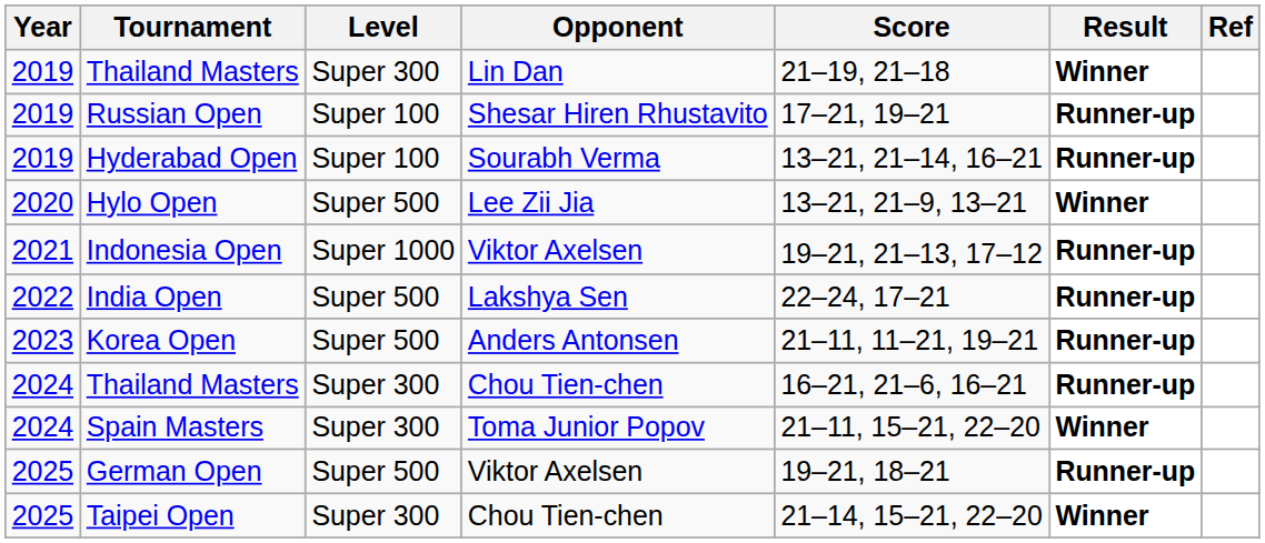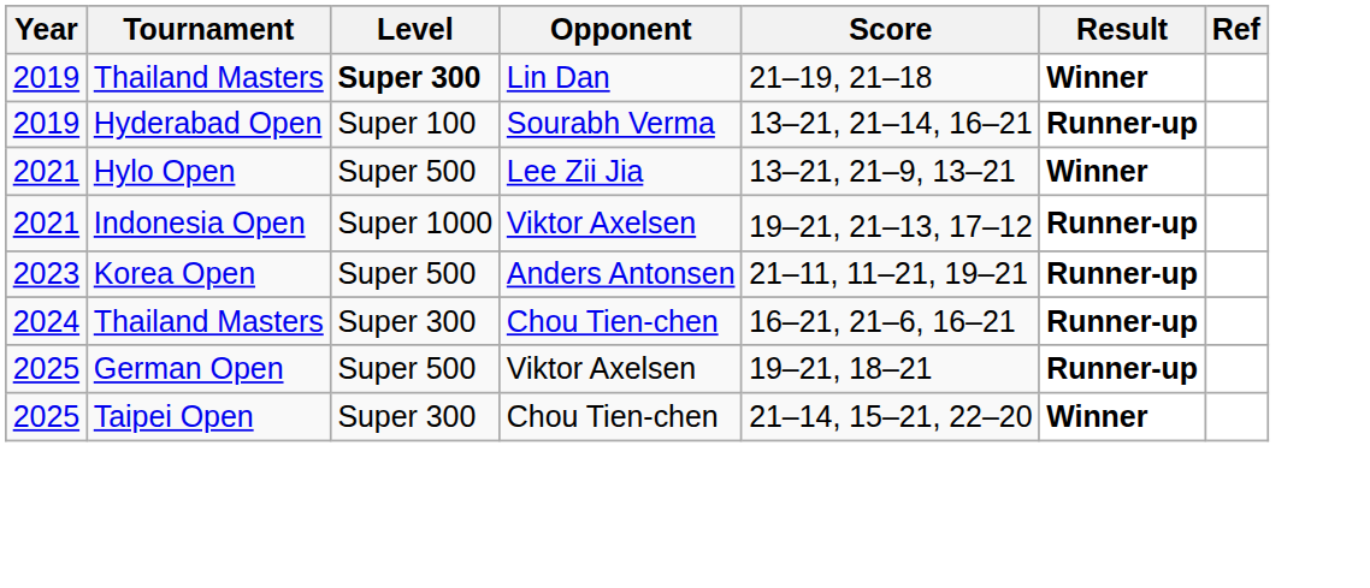 <table class="sortable wikitable" style="font-size: 90%">
 <tr>
 <th>Year</th>
 <th>Tournament</th>
 <th>Level</th>
 <th>Opponent</th>
 <th>Score</th>
 <th>Result</th>
 <th>Ref</th>
 </tr>
 <tr>
 <td align="center"><a href='#'>2019</a></td>
 <td align="left"><a href='#'>Thailand Masters</a></td>
-<td align="left">Super 300</td>
+<td align="left"><strong>Super 300</strong></td>
 <td align="left"> <a href='#'>Lin Dan</a></td>
 <td align="left">21–19, 21–18</td>
 <td style="text-align:left; background:white"> <strong>Winner</strong></td>
-<td style="text-align:center; background:white"></td>
-</tr>
-<tr>
-<td align="center"><a href='#'>2019</a></td>
-<td align="left"><a href='#'>Russian Open</a></td>
-<td align="left">Super 100</td>
-<td align="left"> <a href='#'>Shesar Hiren Rhustavito</a></td>
-<td align="left">17–21, 19–21</td>
-<td style="text-align:left; background:white"> <strong>Runner-up</strong></td>
 <td style="text-align:center; background:white"></td>
 </tr>
 <tr>
 <td align="center"><a href='#'>2019</a></td>
 <td align="left"><a href='#'>Hyderabad Open</a></td>
 <td align="left">Super 100</td>
 <td align="left"> <a href='#'>Sourabh Verma</a></td>
 <td algin="left">13–21, 21–14, 16–21</td>
 <td style="text-align:left; background:white"> <strong>Runner-up</strong></td>
 <td style="text-align:center; background:white"></td>
 </tr>
 <tr>
-<td align="center"><a href='#'>2020</a></td>
+<td align="center"><a href='#'>2021</a></td>
 <td align="left"><a href='#'>Hylo Open</a></td>
 <td align="left">Super 500</td>
 <td align="left"> <a href='#'>Lee Zii Jia</a></td>
 <td align="left">13–21, 21–9, 13–21</td>
 <td style="text-align:left; background:white"> <strong>Winner</strong></td>
 <td style="text-align:center; background:white"></td>
 </tr>
 <tr>
 <td align="center"><a href='#'>2021</a></td>
 <td align="left"><a href='#'>Indonesia Open</a></td>
 <td align="left">Super 1000</td>
 <td align="left"> <a href='#'>Viktor Axelsen</a></td>
 <td algin="left">19–21, 21–13, 17–12<sup></sup></td>
-<td style="text-align:left; background:white"> <strong>Runner-up</strong></td>
-<td style="text-align:center; background:white"></td>
-</tr>
-<tr>
-<td align="center"><a href='#'>2022</a></td>
-<td align="left"><a href='#'>India Open</a></td>
-<td align="left">Super 500</td>
-<td align="left"> <a href='#'>Lakshya Sen</a></td>
-<td algin="left">22–24, 17–21</td>
 <td style="text-align:left; background:white"> <strong>Runner-up</strong></td>
 <td style="text-align:center; background:white"></td>
 </tr>
 <tr>
 <td align="center"><a href='#'>2023</a></td>
 <td align="left"><a href='#'>Korea Open</a></td>
 <td align="left">Super 500</td>
 <td align="left"> <a href='#'>Anders Antonsen</a></td>
 <td algin="left">21–11, 11–21, 19–21</td>
 <td style="text-align:left; background:white"> <strong>Runner-up</strong></td>
 <td style="text-align:center; background:white"></td>
 </tr>
 <tr>
 <td align="center"><a href='#'>2024</a></td>
 <td align="left"><a href='#'>Thailand Masters</a></td>
 <td align="left">Super 300</td>
 <td align="left"> <a href='#'>Chou Tien-chen</a></td>
 <td algin="left">16–21, 21–6, 16–21</td>
 <td style="text-align:left; background:white"> <strong>Runner-up</strong></td>
 <td style="text-align:center; background:white"></td>
 </tr>
 <tr>
-<td align="center"><a href='#'>2024</a></td>
-<td align="left"><a href='#'>Spain Masters</a></td>
-<td align="left">Super 300</td>
-<td align="left"> <a href='#'>Toma Junior Popov</a></td>
-<td align="left">21–11, 15–21, 22–20</td>
-<td style="text-align:left; background:white"> <strong>Winner</strong></td>
-<td style="text-align:center; background:white"></td>
-</tr>
-<tr>
 <td align="center"><a href='#'>2025</a></td>
 <td align="left"><a href='#'>German Open</a></td>
 <td align="left">Super 500</td>
 <td align="left"> Viktor Axelsen</td>
 <td align="left">19–21, 18–21</td>
 <td style="text-align:left; background:white"> <strong>Runner-up</strong></td>
 <td style="text-align:center; background:white"></td>
 </tr>
 <tr>
 <td align="center"><a href='#'>2025</a></td>
 <td align="left"><a href='#'>Taipei Open</a></td>
 <td align="left">Super 300</td>
 <td align="left"> Chou Tien-chen</td>
 <td align="left">21–14, 15–21, 22–20</td>
 <td style="text-align:left; background: white "> <strong>Winner</strong></td>
 <td style="text-align:center; background:white"></td>
 </tr>
 </table>
